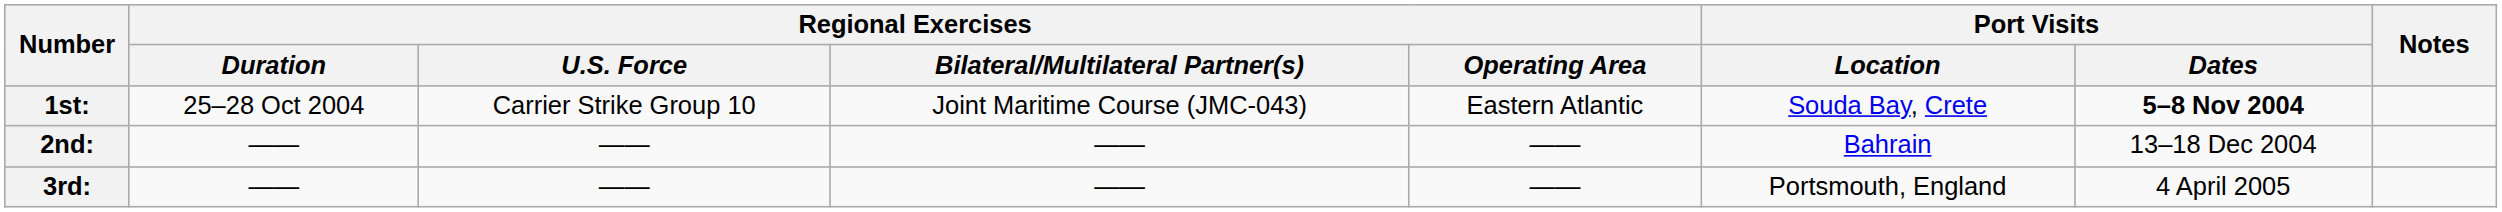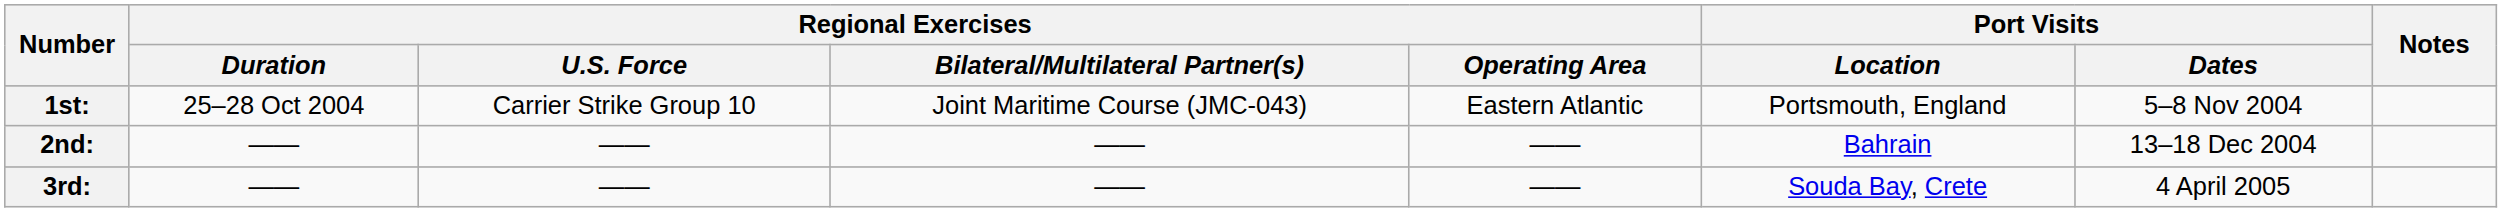 <table class="wikitable" style="text-align:center" width=99%>
 <tr>
 <th rowspan="2" width="5%">Number</th>
 <th colspan="4" align="center">Regional Exercises</th>
 <th colspan="2" align="center">Port Visits</th>
 <th rowspan="2" width="5%">Notes</th>
 </tr>
 <tr>
 <th align="center"><em>Duration</em></th>
 <th align="center"><em>U.S. Force</em></th>
 <th align="center"><em>Bilateral/Multilateral Partner(s)</em></th>
 <th align="center"><em>Operating Area</em></th>
 <th align="center"><em>Location</em></th>
 <th align="center"><em>Dates</em></th>
 </tr>
 <tr>
 <th>1st:</th>
 <td>25–28 Oct 2004</td>
 <td>Carrier Strike Group 10</td>
 <td>Joint Maritime Course (JMC-043)</td>
 <td>Eastern Atlantic</td>
-<td><a href='#'>Souda Bay</a>, <a href='#'>Crete</a></td>
-<td><strong>5–8 Nov 2004</strong></td>
+<td>Portsmouth, England</td>
+<td>5–8 Nov 2004</td>
 <td></td>
 </tr>
 <tr>
 <th>2nd:</th>
 <td>——</td>
 <td>——</td>
 <td>——</td>
 <td>——</td>
 <td><a href='#'>Bahrain</a></td>
 <td>13–18 Dec 2004</td>
 <td></td>
 </tr>
 <tr>
 <th>3rd:</th>
 <td>——</td>
 <td>——</td>
 <td>——</td>
 <td>——</td>
-<td>Portsmouth, England</td>
+<td><a href='#'>Souda Bay</a>, <a href='#'>Crete</a></td>
 <td>4 April 2005</td>
 <td></td>
 </tr>
 </table>
